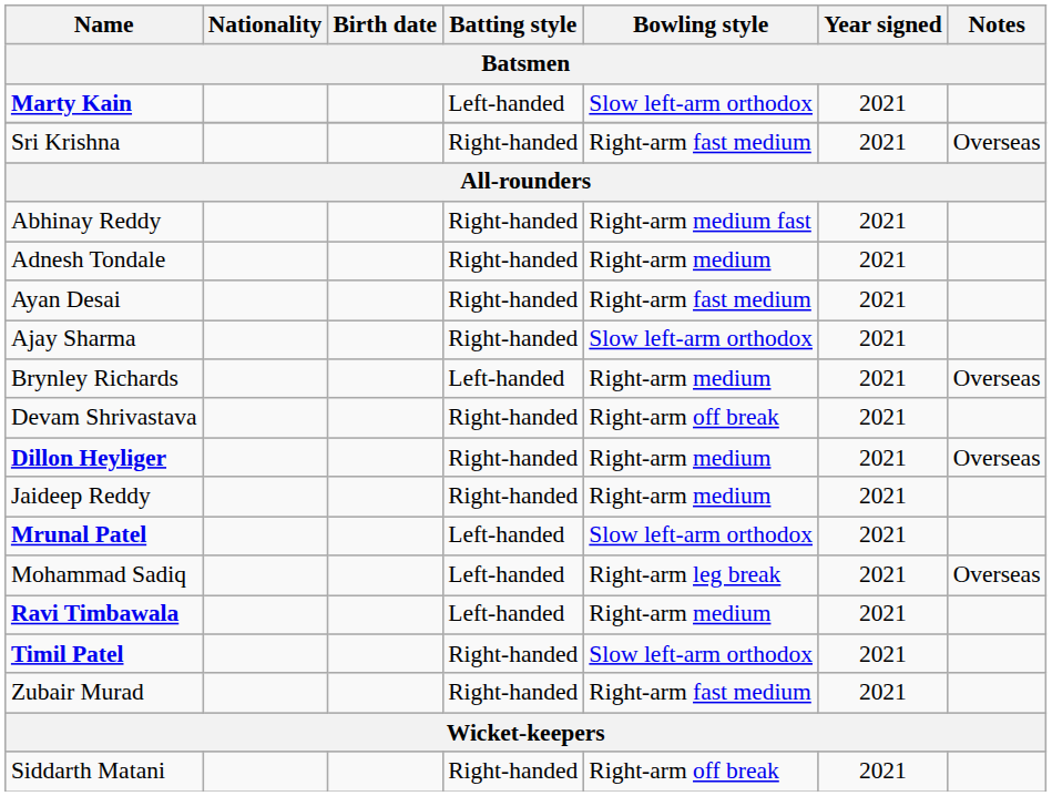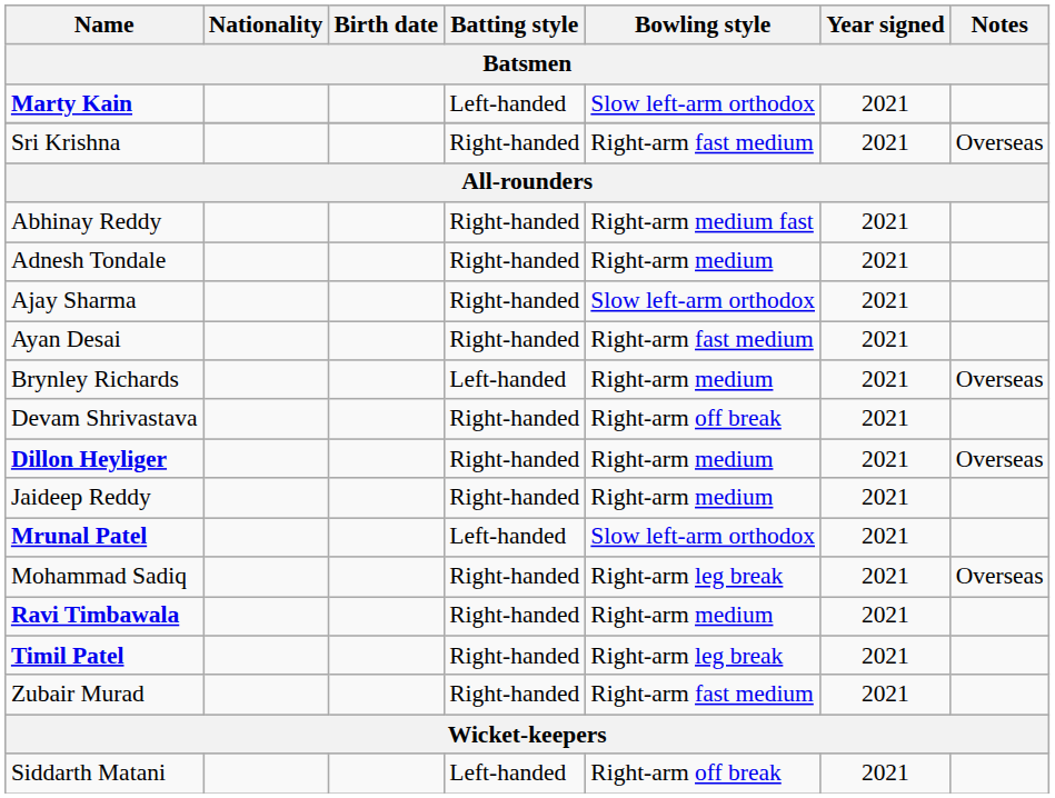 <table class="wikitable" style="font-size:85%;">
 <tr>
 <th>Name</th>
 <th>Nationality</th>
 <th>Birth date</th>
 <th>Batting style</th>
 <th>Bowling style</th>
 <th>Year signed</th>
 <th>Notes</th>
 </tr>
 <tr>
 <th colspan="7" style="text-align:center;">Batsmen</th>
 </tr>
 <tr>
 <td><strong><a href='#'>Marty Kain</a></strong></td>
 <td></td>
 <td></td>
 <td>Left-handed</td>
 <td><a href='#'>Slow left-arm orthodox</a></td>
 <td style="text-align:center;">2021</td>
 <td></td>
 </tr>
 <tr>
 </tr>
 <tr>
 <td>Sri Krishna</td>
 <td></td>
 <td></td>
 <td>Right-handed</td>
 <td>Right-arm <a href='#'>fast medium</a></td>
 <td style="text-align:center;">2021</td>
 <td>Overseas</td>
 </tr>
 <tr>
 <th colspan="7" style="text-align:center;">All-rounders</th>
 </tr>
 <tr>
 <td>Abhinay Reddy</td>
 <td></td>
 <td></td>
 <td>Right-handed</td>
 <td>Right-arm <a href='#'>medium fast</a></td>
 <td style="text-align:center;">2021</td>
 <td></td>
 </tr>
 <tr>
 <td>Adnesh Tondale</td>
 <td></td>
 <td></td>
 <td>Right-handed</td>
 <td>Right-arm <a href='#'>medium</a></td>
 <td style="text-align:center;">2021</td>
 <td></td>
 </tr>
 <tr>
+<td>Ajay Sharma</td>
+<td></td>
+<td></td>
+<td>Right-handed</td>
+<td><a href='#'>Slow left-arm orthodox</a></td>
+<td style="text-align:center;">2021</td>
+<td></td>
+</tr>
+<tr>
 <td>Ayan Desai</td>
 <td></td>
 <td></td>
 <td>Right-handed</td>
 <td>Right-arm <a href='#'>fast medium</a></td>
-<td style="text-align:center;">2021</td>
-<td></td>
-</tr>
-<tr>
-<td>Ajay Sharma</td>
-<td></td>
-<td></td>
-<td>Right-handed</td>
-<td><a href='#'>Slow left-arm orthodox</a></td>
 <td style="text-align:center;">2021</td>
 <td></td>
 </tr>
 <tr>
 <td>Brynley Richards</td>
 <td></td>
 <td></td>
 <td>Left-handed</td>
 <td>Right-arm <a href='#'>medium</a></td>
 <td style="text-align:center;">2021</td>
 <td>Overseas</td>
 </tr>
 <tr>
 <td>Devam Shrivastava</td>
 <td></td>
 <td></td>
 <td>Right-handed</td>
 <td>Right-arm <a href='#'>off break</a></td>
 <td style="text-align:center;">2021</td>
 <td></td>
 </tr>
 <tr>
 <td><strong><a href='#'>Dillon Heyliger</a></strong></td>
 <td></td>
 <td></td>
 <td>Right-handed</td>
 <td>Right-arm <a href='#'>medium</a></td>
 <td style="text-align:center;">2021</td>
 <td>Overseas</td>
 </tr>
 <tr>
 <td>Jaideep Reddy</td>
 <td></td>
 <td></td>
 <td>Right-handed</td>
 <td>Right-arm <a href='#'>medium</a></td>
 <td style="text-align:center;">2021</td>
 <td></td>
 </tr>
 <tr>
 <td><strong><a href='#'>Mrunal Patel</a></strong></td>
 <td></td>
 <td></td>
 <td>Left-handed</td>
 <td><a href='#'>Slow left-arm orthodox</a></td>
 <td style="text-align:center;">2021</td>
 <td></td>
 </tr>
 <tr>
 <td>Mohammad Sadiq</td>
 <td></td>
 <td></td>
-<td>Left-handed</td>
+<td>Right-handed</td>
 <td>Right-arm <a href='#'>leg break</a></td>
 <td style="text-align:center;">2021</td>
 <td>Overseas</td>
 </tr>
 <tr>
 <td><strong><a href='#'>Ravi Timbawala</a></strong></td>
 <td></td>
 <td></td>
-<td>Left-handed</td>
+<td>Right-handed</td>
 <td>Right-arm <a href='#'>medium</a></td>
 <td style="text-align:center;">2021</td>
 <td></td>
 </tr>
 <tr>
 <td><strong><a href='#'>Timil Patel</a></strong></td>
 <td></td>
 <td></td>
 <td>Right-handed</td>
-<td><a href='#'>Slow left-arm orthodox</a></td>
+<td>Right-arm <a href='#'>leg break</a></td>
 <td style="text-align:center;">2021</td>
 <td></td>
 </tr>
 <tr>
 <td>Zubair Murad</td>
 <td></td>
 <td></td>
 <td>Right-handed</td>
 <td>Right-arm <a href='#'>fast medium</a></td>
 <td style="text-align:center;">2021</td>
 <td></td>
 </tr>
 <tr>
 <th colspan="7" style="text-align:center;">Wicket-keepers</th>
 </tr>
 <tr>
 <td>Siddarth Matani</td>
 <td></td>
 <td></td>
-<td>Right-handed</td>
+<td>Left-handed</td>
 <td>Right-arm <a href='#'>off break</a></td>
 <td style="text-align:center;">2021</td>
 <td></td>
 </tr>
 </table>
